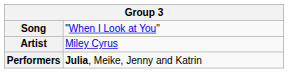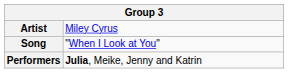 <table class="wikitable" style="font-size: 90%" width=400px>
 <tr>
 <th colspan=2>Group 3</th>
+</tr>
+<tr>
+<th width=10%>Artist</th>
+<td><a href='#'>Miley Cyrus</a></td>
 </tr>
 <tr>
 <th width=10%>Song</th>
 <td>"<a href='#'>When I Look at You</a>"</td>
 </tr>
 <tr>
-<th width=10%>Artist</th>
-<td><a href='#'>Miley Cyrus</a></td>
-</tr>
-<tr>
 <th width=10%>Performers</th>
 <td><strong>Julia</strong>, Meike, Jenny and Katrin</td>
 </tr>
 </table>
